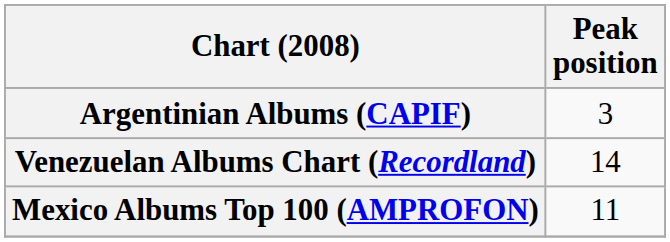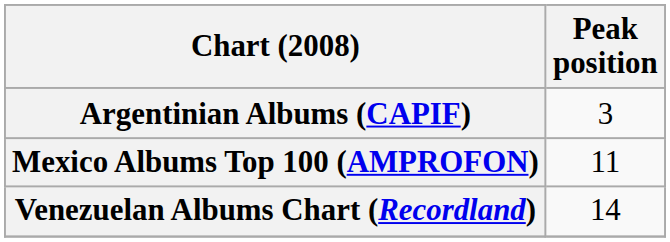 <table class="wikitable plainrowheaders" style="text-align:center;">
 <tr>
 <th align="left">Chart (2008)</th>
 <th align="left">Peak<br>position</th>
 </tr>
 <tr>
 <th scope="row">Argentinian Albums (<a href='#'>CAPIF</a>)</th>
 <td>3</td>
 </tr>
 <tr>
+<th scope="row">Mexico Albums Top 100 (<a href='#'>AMPROFON</a>)</th>
+<td align="center">11</td>
+</tr>
+<tr>
 <th scope="row">Venezuelan Albums Chart (<em><a href='#'>Recordland</a></em>)</th>
 <td align="center">14</td>
 </tr>
 <tr>
-<th scope="row">Mexico Albums Top 100 (<a href='#'>AMPROFON</a>)</th>
-<td align="center">11</td>
-</tr>
-<tr>
 </tr>
 </table>
